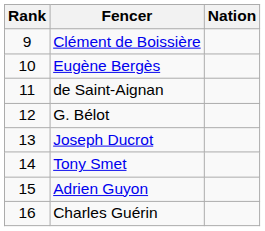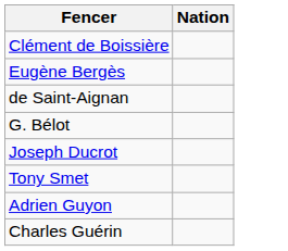 <table class="wikitable sortable" style="text-align:center">
 <tr>
-<th>Rank</th>
 <th>Fencer</th>
 <th>Nation</th>
 </tr>
 <tr>
-<td>9</td>
 <td align=left><a href='#'>Clément de Boissière</a></td>
 <td align=left></td>
 </tr>
 <tr>
-<td>10</td>
 <td align=left><a href='#'>Eugène Bergès</a></td>
 <td align=left></td>
 </tr>
 <tr>
-<td>11</td>
 <td align=left>de Saint-Aignan</td>
 <td align=left></td>
 </tr>
 <tr>
-<td>12</td>
 <td align=left>G. Bélot</td>
 <td align=left></td>
 </tr>
 <tr>
-<td>13</td>
 <td align=left><a href='#'>Joseph Ducrot</a></td>
 <td align=left></td>
 </tr>
 <tr>
-<td>14</td>
 <td align=left><a href='#'>Tony Smet</a></td>
 <td align=left></td>
 </tr>
 <tr>
-<td>15</td>
 <td align=left><a href='#'>Adrien Guyon</a></td>
 <td align=left></td>
 </tr>
 <tr>
-<td>16</td>
 <td align=left>Charles Guérin</td>
 <td align=left></td>
 </tr>
 </table>
